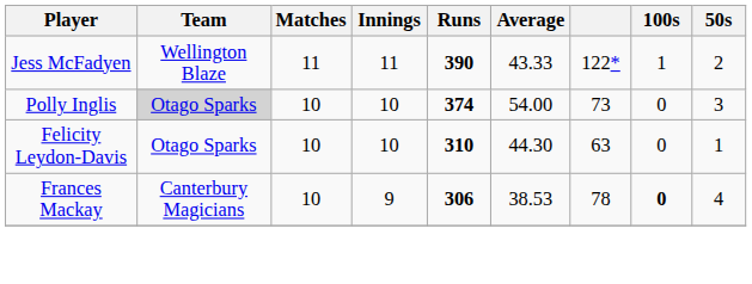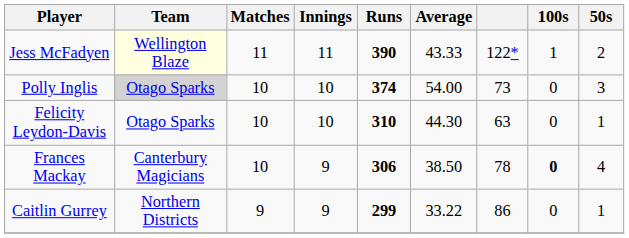 <table class="wikitable" style="text-align:center;">
 <tr>
 <th width=150>Player</th>
 <th width=150>Team</th>
 <th width=60>Matches</th>
 <th width=60>Innings</th>
 <th width=60>Runs</th>
 <th width=60>Average</th>
 <th width=60></th>
 <th width=60>100s</th>
 <th width=60>50s</th>
 </tr>
 <tr>
 <td><a href='#'>Jess McFadyen</a></td>
-<td><a href='#'>Wellington Blaze</a></td>
+<td style="background: lightyellow;"><a href='#'>Wellington Blaze</a></td>
 <td>11</td>
 <td>11</td>
 <td><strong>390</strong></td>
 <td>43.33</td>
 <td>122<a href='#'>*</a></td>
 <td>1</td>
 <td>2</td>
 </tr>
 <tr>
 <td><a href='#'>Polly Inglis</a></td>
 <td style="background: lightgrey;"><a href='#'>Otago Sparks</a></td>
 <td>10</td>
 <td>10</td>
 <td><strong>374</strong></td>
 <td>54.00</td>
 <td>73</td>
 <td>0</td>
 <td>3</td>
 </tr>
 <tr>
 <td><a href='#'>Felicity Leydon-Davis</a></td>
 <td><a href='#'>Otago Sparks</a></td>
 <td>10</td>
 <td>10</td>
 <td><strong>310</strong></td>
 <td>44.30</td>
 <td>63</td>
 <td>0</td>
 <td>1</td>
 </tr>
 <tr>
 <td><a href='#'>Frances Mackay</a></td>
 <td><a href='#'>Canterbury Magicians</a></td>
 <td>10</td>
 <td>9</td>
 <td><strong>306</strong></td>
-<td>38.53</td>
+<td>38.50</td>
 <td>78</td>
 <td><strong>0</strong></td>
 <td>4</td>
 </tr>
 <tr>
+<td><a href='#'>Caitlin Gurrey</a></td>
+<td><a href='#'>Northern Districts</a></td>
+<td>9</td>
+<td>9</td>
+<td><strong>299</strong></td>
+<td>33.22</td>
+<td>86</td>
+<td>0</td>
+<td>1</td>
+</tr>
+<tr>
 </tr>
 </table>
